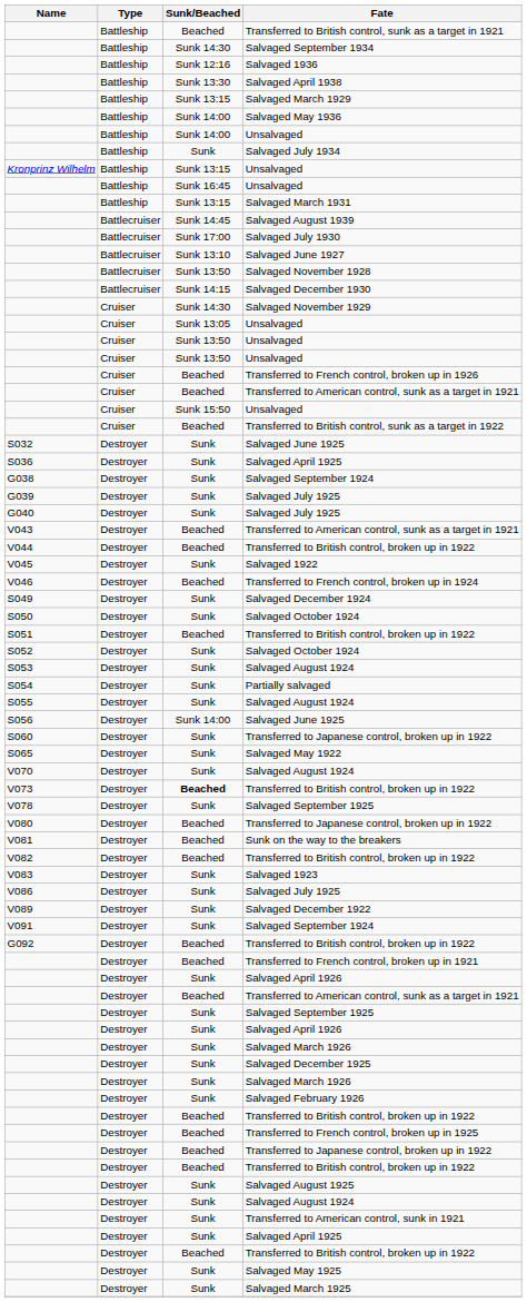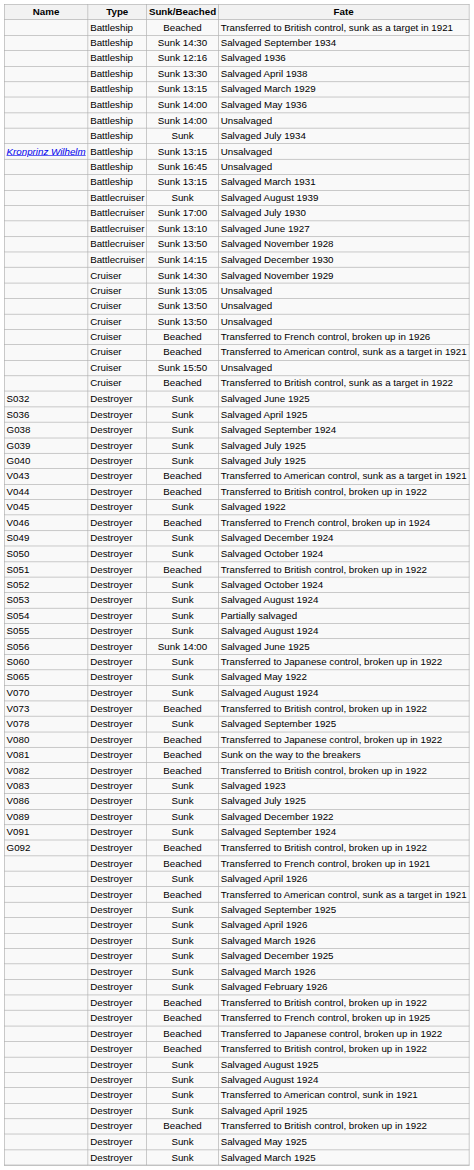 <table class="wikitable sortable">
 <tr>
 <th>Name</th>
 <th>Type</th>
 <th>Sunk/Beached</th>
 <th class="unsortable">Fate</th>
 </tr>
 <tr>
 <td></td>
 <td>Battleship</td>
 <td align="center">Beached</td>
 <td>Transferred to British control, sunk as a target in 1921</td>
 </tr>
 <tr>
 <td></td>
 <td>Battleship</td>
 <td align="center">Sunk 14:30</td>
 <td>Salvaged September 1934</td>
 </tr>
 <tr>
 <td></td>
 <td>Battleship</td>
 <td align="center">Sunk 12:16</td>
 <td>Salvaged 1936</td>
 </tr>
 <tr>
 <td></td>
 <td>Battleship</td>
 <td align="center">Sunk 13:30</td>
 <td>Salvaged April 1938</td>
 </tr>
 <tr>
 <td></td>
 <td>Battleship</td>
 <td align="center">Sunk 13:15</td>
 <td>Salvaged March 1929</td>
 </tr>
 <tr>
 <td></td>
 <td>Battleship</td>
 <td align="center">Sunk 14:00</td>
 <td>Salvaged May 1936</td>
 </tr>
 <tr>
 <td></td>
 <td>Battleship</td>
 <td align="center">Sunk 14:00</td>
 <td>Unsalvaged</td>
 </tr>
 <tr>
 <td></td>
 <td>Battleship</td>
 <td align="center">Sunk</td>
 <td>Salvaged July 1934</td>
 </tr>
 <tr>
 <td><em><a href='#'>Kronprinz Wilhelm</a></em></td>
 <td>Battleship</td>
 <td align="center">Sunk 13:15</td>
 <td>Unsalvaged</td>
 </tr>
 <tr>
 <td></td>
 <td>Battleship</td>
 <td align="center">Sunk 16:45</td>
 <td>Unsalvaged</td>
 </tr>
 <tr>
 <td></td>
 <td>Battleship</td>
 <td align="center">Sunk 13:15</td>
 <td>Salvaged March 1931</td>
 </tr>
 <tr>
 <td></td>
 <td>Battlecruiser</td>
-<td align="center">Sunk 14:45</td>
+<td align="center">Sunk</td>
 <td>Salvaged August 1939</td>
 </tr>
 <tr>
 <td></td>
 <td>Battlecruiser</td>
 <td align="center">Sunk 17:00</td>
 <td>Salvaged July 1930</td>
 </tr>
 <tr>
 <td></td>
 <td>Battlecruiser</td>
 <td align="center">Sunk 13:10</td>
 <td>Salvaged June 1927</td>
 </tr>
 <tr>
 <td></td>
 <td>Battlecruiser</td>
 <td align="center">Sunk 13:50</td>
 <td>Salvaged November 1928</td>
 </tr>
 <tr>
 <td></td>
 <td>Battlecruiser</td>
 <td align="center">Sunk 14:15</td>
 <td>Salvaged December 1930</td>
 </tr>
 <tr>
 <td></td>
 <td>Cruiser</td>
 <td align="center">Sunk 14:30</td>
 <td>Salvaged November 1929</td>
 </tr>
 <tr>
 <td></td>
 <td>Cruiser</td>
 <td align="center">Sunk 13:05</td>
 <td>Unsalvaged</td>
 </tr>
 <tr>
 <td></td>
 <td>Cruiser</td>
 <td align="center">Sunk 13:50</td>
 <td>Unsalvaged</td>
 </tr>
 <tr>
 <td></td>
 <td>Cruiser</td>
 <td align="center">Sunk 13:50</td>
 <td>Unsalvaged</td>
 </tr>
 <tr>
 <td></td>
 <td>Cruiser</td>
 <td align="center">Beached</td>
 <td>Transferred to French control, broken up in 1926</td>
 </tr>
 <tr>
 <td></td>
 <td>Cruiser</td>
 <td align="center">Beached</td>
 <td>Transferred to American control, sunk as a target in 1921</td>
 </tr>
 <tr>
 <td></td>
 <td>Cruiser</td>
 <td align="center">Sunk 15:50</td>
 <td>Unsalvaged</td>
 </tr>
 <tr>
 <td></td>
 <td>Cruiser</td>
 <td align="center">Beached</td>
 <td>Transferred to British control, sunk as a target in 1922</td>
 </tr>
 <tr>
 <td><span>S032</span></td>
 <td>Destroyer</td>
 <td align="center">Sunk</td>
 <td>Salvaged June 1925</td>
 </tr>
 <tr>
 <td><span>S036</span></td>
 <td>Destroyer</td>
 <td align="center">Sunk</td>
 <td>Salvaged April 1925</td>
 </tr>
 <tr>
 <td><span>G038</span></td>
 <td>Destroyer</td>
 <td align="center">Sunk</td>
 <td>Salvaged September 1924</td>
 </tr>
 <tr>
 <td><span>G039</span></td>
 <td>Destroyer</td>
 <td align="center">Sunk</td>
 <td>Salvaged July 1925</td>
 </tr>
 <tr>
 <td><span>G040</span></td>
 <td>Destroyer</td>
 <td align="center">Sunk</td>
 <td>Salvaged July 1925</td>
 </tr>
 <tr>
 <td><span>V043</span></td>
 <td>Destroyer</td>
 <td align="center">Beached</td>
 <td>Transferred to American control, sunk as a target in 1921</td>
 </tr>
 <tr>
 <td><span>V044</span></td>
 <td>Destroyer</td>
 <td align="center">Beached</td>
 <td>Transferred to British control, broken up in 1922</td>
 </tr>
 <tr>
 <td><span>V045</span></td>
 <td>Destroyer</td>
 <td align="center">Sunk</td>
 <td>Salvaged 1922</td>
 </tr>
 <tr>
 <td><span>V046</span></td>
 <td>Destroyer</td>
 <td align="center">Beached</td>
 <td>Transferred to French control, broken up in 1924</td>
 </tr>
 <tr>
 <td><span>S049</span></td>
 <td>Destroyer</td>
 <td align="center">Sunk</td>
 <td>Salvaged December 1924</td>
 </tr>
 <tr>
 <td><span>S050</span></td>
 <td>Destroyer</td>
 <td align="center">Sunk</td>
 <td>Salvaged October 1924</td>
 </tr>
 <tr>
 <td><span>S051</span></td>
 <td>Destroyer</td>
 <td align="center">Beached</td>
 <td>Transferred to British control, broken up in 1922</td>
 </tr>
 <tr>
 <td><span>S052</span></td>
 <td>Destroyer</td>
 <td align="center">Sunk</td>
 <td>Salvaged October 1924</td>
 </tr>
 <tr>
 <td><span>S053</span></td>
 <td>Destroyer</td>
 <td align="center">Sunk</td>
 <td>Salvaged August 1924</td>
 </tr>
 <tr>
 <td><span>S054</span></td>
 <td>Destroyer</td>
 <td align="center">Sunk</td>
 <td>Partially salvaged</td>
 </tr>
 <tr>
 <td><span>S055</span></td>
 <td>Destroyer</td>
 <td align="center">Sunk</td>
 <td>Salvaged August 1924</td>
 </tr>
 <tr>
 <td><span>S056</span></td>
 <td>Destroyer</td>
 <td align="center">Sunk 14:00</td>
 <td>Salvaged June 1925</td>
 </tr>
 <tr>
 <td><span>S060</span></td>
 <td>Destroyer</td>
 <td align="center">Sunk</td>
 <td>Transferred to Japanese control, broken up in 1922</td>
 </tr>
 <tr>
 <td><span>S065</span></td>
 <td>Destroyer</td>
 <td align="center">Sunk</td>
 <td>Salvaged May 1922</td>
 </tr>
 <tr>
 <td><span>V070</span></td>
 <td>Destroyer</td>
 <td align="center">Sunk</td>
 <td>Salvaged August 1924</td>
 </tr>
 <tr>
 <td><span>V073</span></td>
 <td>Destroyer</td>
-<td align="center"><strong>Beached</strong></td>
+<td align="center">Beached</td>
 <td>Transferred to British control, broken up in 1922</td>
 </tr>
 <tr>
 <td><span>V078</span></td>
 <td>Destroyer</td>
 <td align="center">Sunk</td>
 <td>Salvaged September 1925</td>
 </tr>
 <tr>
 <td><span>V080</span></td>
 <td>Destroyer</td>
 <td align="center">Beached</td>
 <td>Transferred to Japanese control, broken up in 1922</td>
 </tr>
 <tr>
 <td><span>V081</span></td>
 <td>Destroyer</td>
 <td align="center">Beached</td>
 <td>Sunk on the way to the breakers</td>
 </tr>
 <tr>
 <td><span>V082</span></td>
 <td>Destroyer</td>
 <td align="center">Beached</td>
 <td>Transferred to British control, broken up in 1922</td>
 </tr>
 <tr>
 <td><span>V083</span></td>
 <td>Destroyer</td>
 <td align="center">Sunk</td>
 <td>Salvaged 1923</td>
 </tr>
 <tr>
 <td><span>V086</span></td>
 <td>Destroyer</td>
 <td align="center">Sunk</td>
 <td>Salvaged July 1925</td>
 </tr>
 <tr>
 <td><span>V089</span></td>
 <td>Destroyer</td>
 <td align="center">Sunk</td>
 <td>Salvaged December 1922</td>
 </tr>
 <tr>
 <td><span>V091</span></td>
 <td>Destroyer</td>
 <td align="center">Sunk</td>
 <td>Salvaged September 1924</td>
 </tr>
 <tr>
 <td><span>G092</span></td>
 <td>Destroyer</td>
 <td align="center">Beached</td>
 <td>Transferred to British control, broken up in 1922</td>
 </tr>
 <tr>
 <td></td>
 <td>Destroyer</td>
 <td align="center">Beached</td>
 <td>Transferred to French control, broken up in 1921</td>
 </tr>
 <tr>
 <td></td>
 <td>Destroyer</td>
 <td align="center">Sunk</td>
 <td>Salvaged April 1926</td>
 </tr>
 <tr>
 <td></td>
 <td>Destroyer</td>
 <td align="center">Beached</td>
 <td>Transferred to American control, sunk as a target in 1921</td>
 </tr>
 <tr>
 <td></td>
 <td>Destroyer</td>
 <td align="center">Sunk</td>
 <td>Salvaged September 1925</td>
 </tr>
 <tr>
 <td></td>
 <td>Destroyer</td>
 <td align="center">Sunk</td>
 <td>Salvaged April 1926</td>
 </tr>
 <tr>
 <td></td>
 <td>Destroyer</td>
 <td align="center">Sunk</td>
 <td>Salvaged March 1926</td>
 </tr>
 <tr>
 <td></td>
 <td>Destroyer</td>
 <td align="center">Sunk</td>
 <td>Salvaged December 1925</td>
 </tr>
 <tr>
 <td></td>
 <td>Destroyer</td>
 <td align="center">Sunk</td>
 <td>Salvaged March 1926</td>
 </tr>
 <tr>
 <td></td>
 <td>Destroyer</td>
 <td align="center">Sunk</td>
 <td>Salvaged February 1926</td>
 </tr>
 <tr>
 <td></td>
 <td>Destroyer</td>
 <td align="center">Beached</td>
 <td>Transferred to British control, broken up in 1922</td>
 </tr>
 <tr>
 <td></td>
 <td>Destroyer</td>
 <td align="center">Beached</td>
 <td>Transferred to French control, broken up in 1925</td>
 </tr>
 <tr>
 <td></td>
 <td>Destroyer</td>
 <td align="center">Beached</td>
 <td>Transferred to Japanese control, broken up in 1922</td>
 </tr>
 <tr>
 <td></td>
 <td>Destroyer</td>
 <td align="center">Beached</td>
 <td>Transferred to British control, broken up in 1922</td>
 </tr>
 <tr>
 <td></td>
 <td>Destroyer</td>
 <td align="center">Sunk</td>
 <td>Salvaged August 1925</td>
 </tr>
 <tr>
 <td></td>
 <td>Destroyer</td>
 <td align="center">Sunk</td>
 <td>Salvaged August 1924</td>
 </tr>
 <tr>
 <td></td>
 <td>Destroyer</td>
 <td align="center">Sunk</td>
 <td>Transferred to American control, sunk in 1921</td>
 </tr>
 <tr>
 <td></td>
 <td>Destroyer</td>
 <td align="center">Sunk</td>
 <td>Salvaged April 1925</td>
 </tr>
 <tr>
 <td></td>
 <td>Destroyer</td>
 <td align="center">Beached</td>
 <td>Transferred to British control, broken up in 1922</td>
 </tr>
 <tr>
 <td></td>
 <td>Destroyer</td>
 <td align="center">Sunk</td>
 <td>Salvaged May 1925</td>
 </tr>
 <tr>
 <td></td>
 <td>Destroyer</td>
 <td align="center">Sunk</td>
 <td>Salvaged March 1925</td>
 </tr>
 <tr>
 </tr>
 </table>
